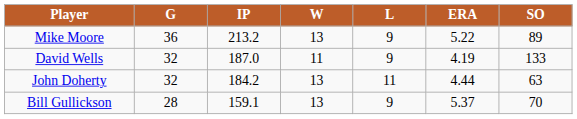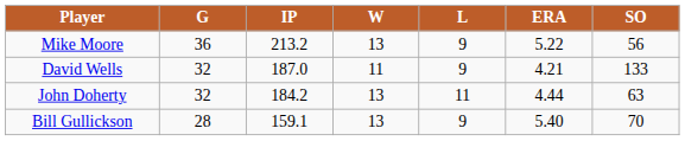 <table class="wikitable sortable">
 <tr>
 <th style="background:#bd5d29;color:white;" width="16%">Player</th>
 <th style="background:#bd5d29;color:white;" width="9%">G</th>
 <th style="background:#bd5d29;color:white;" width="9%">IP</th>
 <th style="background:#bd5d29;color:white;" width="9%">W</th>
 <th style="background:#bd5d29;color:white;" width="9%">L</th>
 <th style="background:#bd5d29;color:white;" width="9%">ERA</th>
 <th style="background:#bd5d29;color:white;" width="9%">SO</th>
 </tr>
 <tr align="center">
 <td><a href='#'>Mike Moore</a></td>
 <td>36</td>
 <td>213.2</td>
 <td>13</td>
 <td>9</td>
 <td>5.22</td>
-<td>89</td>
+<td>56</td>
 </tr>
 <tr align="center">
 <td><a href='#'>David Wells</a></td>
 <td>32</td>
 <td>187.0</td>
 <td>11</td>
 <td>9</td>
-<td>4.19</td>
+<td>4.21</td>
 <td>133</td>
 </tr>
 <tr align="center">
 <td><a href='#'>John Doherty</a></td>
 <td>32</td>
 <td>184.2</td>
 <td>13</td>
 <td>11</td>
 <td>4.44</td>
 <td>63</td>
 </tr>
 <tr align="center">
 <td><a href='#'>Bill Gullickson</a></td>
 <td>28</td>
 <td>159.1</td>
 <td>13</td>
 <td>9</td>
-<td>5.37</td>
+<td>5.40</td>
 <td>70</td>
 </tr>
 </table>
